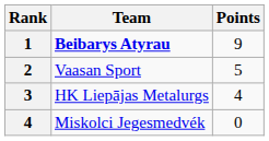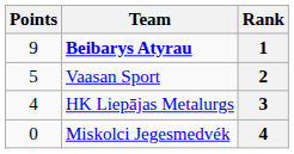 <table class="wikitable" style="text-align: center;">
 <tr>
+<th>Points</th>
+<th>Team</th>
 <th>Rank</th>
-<th>Team</th>
-<th>Points</th>
 </tr>
 <tr>
+<td>9</td>
+<td style="text-align: left;"> <strong><a href='#'>Beibarys Atyrau</a></strong></td>
 <th>1</th>
-<td style="text-align: left;"> <strong><a href='#'>Beibarys Atyrau</a></strong></td>
-<td>9</td>
 </tr>
 <tr>
+<td>5</td>
+<td style="text-align: left;"> <a href='#'>Vaasan Sport</a></td>
 <th>2</th>
-<td style="text-align: left;"> <a href='#'>Vaasan Sport</a></td>
-<td>5</td>
 </tr>
 <tr>
+<td>4</td>
+<td style="text-align: left;"> <a href='#'>HK Liepājas Metalurgs</a></td>
 <th>3</th>
-<td style="text-align: left;"> <a href='#'>HK Liepājas Metalurgs</a></td>
-<td>4</td>
 </tr>
 <tr>
+<td>0</td>
+<td style="text-align: left;"> <a href='#'>Miskolci Jegesmedvék</a></td>
 <th>4</th>
-<td style="text-align: left;"> <a href='#'>Miskolci Jegesmedvék</a></td>
-<td>0</td>
 </tr>
 </table>
